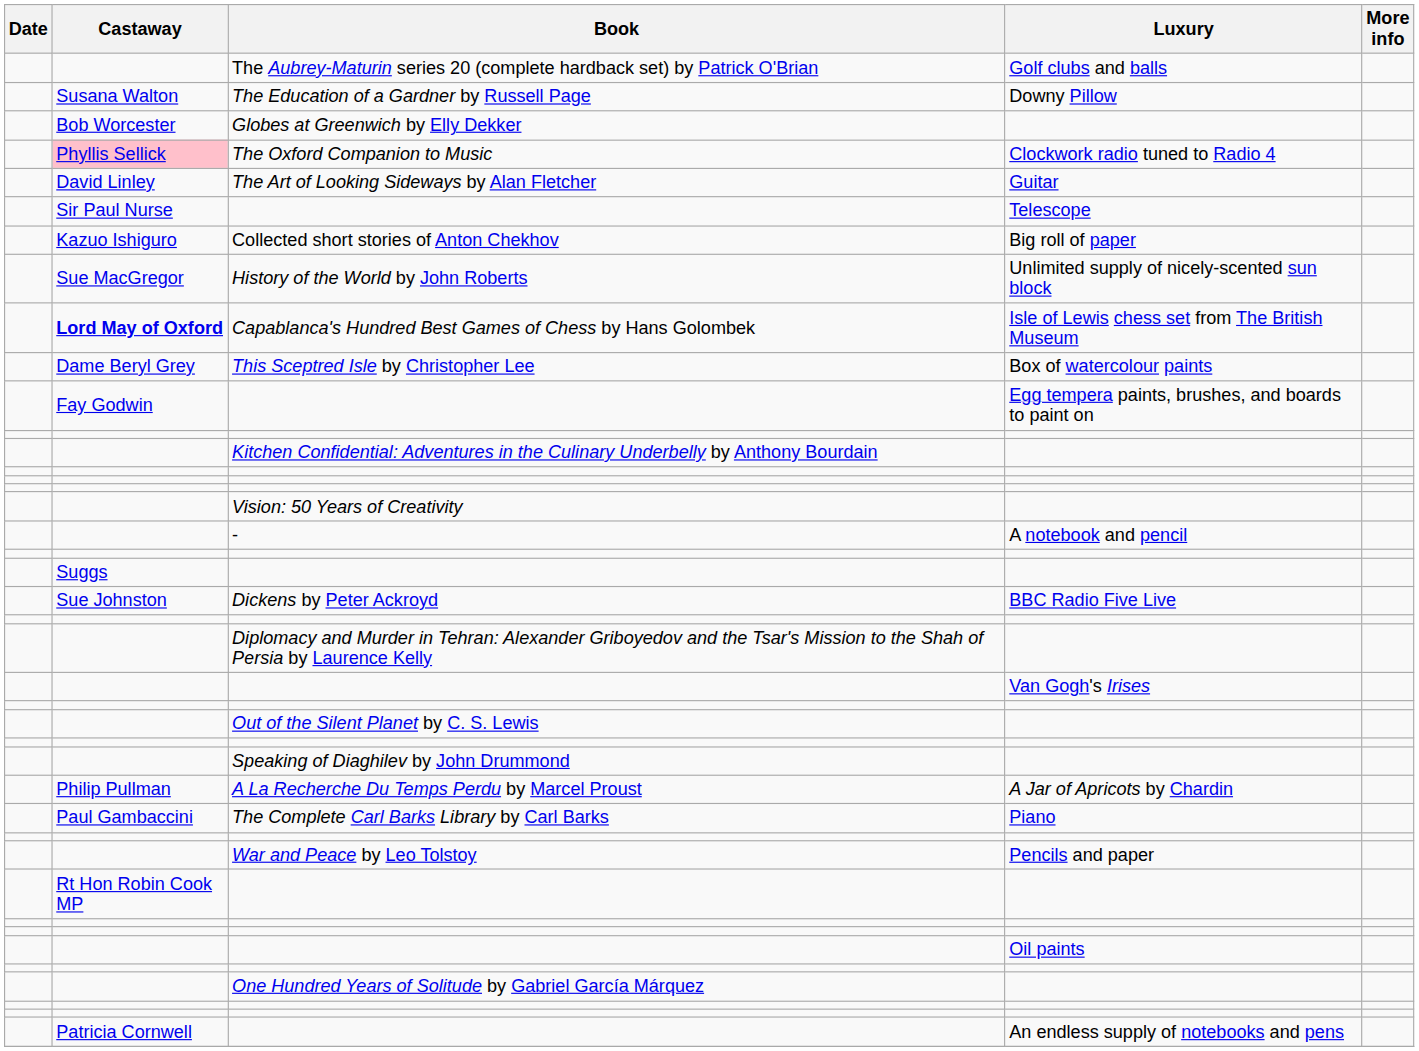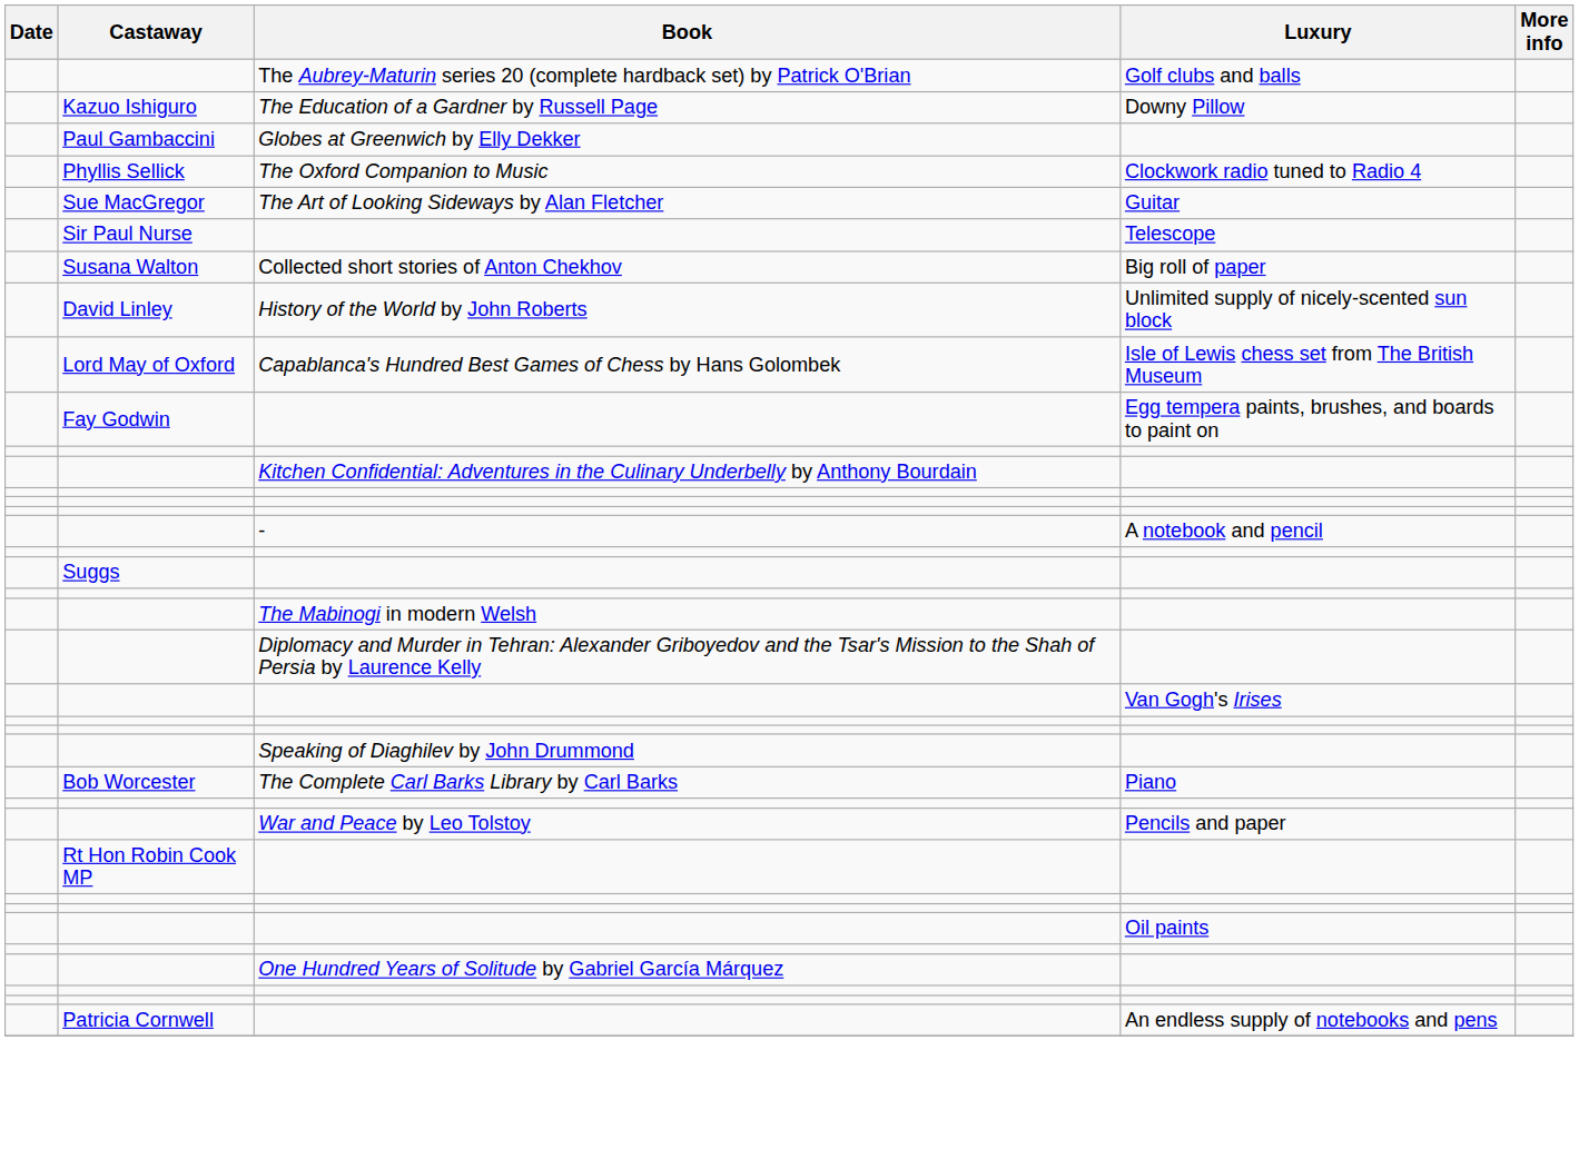 <table class="wikitable sortable">
 <tr>
 <th>Date</th>
 <th>Castaway</th>
 <th>Book</th>
 <th>Luxury</th>
 <th class="unsortable">More<br>info</th>
 </tr>
 <tr>
 <td></td>
 <td></td>
 <td>The <em><a href='#'>Aubrey-Maturin</a></em> series 20 (complete hardback set) by <a href='#'>Patrick O'Brian</a></td>
 <td><a href='#'>Golf clubs</a> and <a href='#'>balls</a></td>
 <td></td>
 </tr>
 <tr>
 <td></td>
-<td><a href='#'>Susana Walton</a></td>
+<td><a href='#'>Kazuo Ishiguro</a></td>
 <td><em>The Education of a Gardner</em> by <a href='#'>Russell Page</a></td>
 <td>Downy <a href='#'>Pillow</a></td>
 <td></td>
 </tr>
 <tr>
 <td></td>
-<td><a href='#'>Bob Worcester</a></td>
+<td><a href='#'>Paul Gambaccini</a></td>
 <td><em>Globes at Greenwich</em> by <a href='#'>Elly Dekker</a></td>
 <td></td>
 <td></td>
 </tr>
 <tr>
 <td></td>
-<td style="background: pink;"><a href='#'>Phyllis Sellick</a></td>
+<td><a href='#'>Phyllis Sellick</a></td>
 <td><em>The Oxford Companion to Music</em></td>
 <td><a href='#'>Clockwork radio</a> tuned to <a href='#'>Radio 4</a></td>
 <td></td>
 </tr>
 <tr>
 <td></td>
-<td><a href='#'>David Linley</a></td>
+<td><a href='#'>Sue MacGregor</a></td>
 <td><em>The Art of Looking Sideways</em> by <a href='#'>Alan Fletcher</a></td>
 <td><a href='#'>Guitar</a></td>
 <td></td>
 </tr>
 <tr>
 <td></td>
 <td><a href='#'>Sir Paul Nurse</a></td>
 <td></td>
 <td><a href='#'>Telescope</a></td>
 <td></td>
 </tr>
 <tr>
 <td></td>
-<td><a href='#'>Kazuo Ishiguro</a></td>
+<td><a href='#'>Susana Walton</a></td>
 <td>Collected short stories of <a href='#'>Anton Chekhov</a></td>
 <td>Big roll of <a href='#'>paper</a></td>
 <td></td>
 </tr>
 <tr>
 <td></td>
-<td><a href='#'>Sue MacGregor</a></td>
+<td><a href='#'>David Linley</a></td>
 <td><em>History of the World</em> by <a href='#'>John Roberts</a></td>
 <td>Unlimited supply of nicely-scented <a href='#'>sun block</a></td>
 <td></td>
 </tr>
 <tr>
 <td></td>
-<td><strong><a href='#'>Lord May of Oxford</a></strong></td>
+<td><a href='#'>Lord May of Oxford</a></td>
 <td><em>Capablanca's Hundred Best Games of Chess</em> by Hans Golombek</td>
 <td><a href='#'>Isle of Lewis</a> <a href='#'>chess set</a> from <a href='#'>The British Museum</a></td>
-<td></td>
-</tr>
-<tr>
-<td></td>
-<td><a href='#'>Dame Beryl Grey</a></td>
-<td><em><a href='#'>This Sceptred Isle</a></em> by <a href='#'>Christopher Lee</a></td>
-<td>Box of <a href='#'>watercolour</a> <a href='#'>paints</a></td>
 <td></td>
 </tr>
 <tr>
 <td></td>
 <td><a href='#'>Fay Godwin</a></td>
 <td></td>
 <td><a href='#'>Egg tempera</a> paints, brushes, and boards to paint on</td>
 <td></td>
 </tr>
 <tr>
 <td></td>
 <td></td>
 <td></td>
 <td></td>
 <td></td>
 </tr>
 <tr>
 <td></td>
 <td></td>
 <td><em><a href='#'>Kitchen Confidential: Adventures in the Culinary Underbelly</a></em> by <a href='#'>Anthony Bourdain</a></td>
 <td></td>
 <td></td>
 </tr>
 <tr>
 <td></td>
 <td></td>
 <td></td>
 <td></td>
 <td></td>
 </tr>
 <tr>
 <td></td>
 <td></td>
 <td></td>
 <td></td>
 <td></td>
 </tr>
 <tr>
 <td></td>
 <td></td>
 <td></td>
 <td></td>
 <td></td>
 </tr>
 <tr>
 <td></td>
 <td></td>
-<td><em>Vision: 50 Years of Creativity</em></td>
-<td></td>
-<td></td>
-</tr>
-<tr>
-<td></td>
-<td></td>
 <td>-</td>
 <td>A <a href='#'>notebook</a> and <a href='#'>pencil</a></td>
 <td></td>
 </tr>
 <tr>
 <td></td>
 <td></td>
 <td></td>
 <td></td>
 <td></td>
 </tr>
 <tr>
 <td></td>
 <td><a href='#'>Suggs</a></td>
 <td></td>
 <td></td>
 <td></td>
 </tr>
 <tr>
 <td></td>
-<td><a href='#'>Sue Johnston</a></td>
-<td><em>Dickens</em> by <a href='#'>Peter Ackroyd</a></td>
-<td><a href='#'>BBC Radio Five Live</a></td>
+<td></td>
+<td></td>
+<td></td>
 <td></td>
 </tr>
 <tr>
 <td></td>
 <td></td>
-<td></td>
+<td><em><a href='#'>The Mabinogi</a></em> in modern <a href='#'>Welsh</a></td>
 <td></td>
 <td></td>
 </tr>
 <tr>
 <td></td>
 <td></td>
 <td><em>Diplomacy and Murder in Tehran: Alexander Griboyedov and the Tsar's Mission to the Shah of Persia</em> by <a href='#'>Laurence Kelly</a></td>
 <td></td>
 <td></td>
 </tr>
 <tr>
 <td></td>
 <td></td>
 <td></td>
 <td><a href='#'>Van Gogh</a>'s <em><a href='#'>Irises</a></em></td>
 <td></td>
 </tr>
 <tr>
 <td></td>
 <td></td>
 <td></td>
 <td></td>
 <td></td>
 </tr>
 <tr>
 <td></td>
 <td></td>
-<td><em><a href='#'>Out of the Silent Planet</a></em> by <a href='#'>C. S. Lewis</a></td>
-<td></td>
-<td></td>
-</tr>
-<tr>
-<td></td>
-<td></td>
 <td></td>
 <td></td>
 <td></td>
 </tr>
 <tr>
 <td></td>
 <td></td>
 <td><em>Speaking of Diaghilev</em> by <a href='#'>John Drummond</a></td>
 <td></td>
 <td></td>
 </tr>
 <tr>
 <td></td>
-<td><a href='#'>Philip Pullman</a></td>
-<td><em><a href='#'>A La Recherche Du Temps Perdu</a></em> by <a href='#'>Marcel Proust</a></td>
-<td><em>A Jar of Apricots</em> by <a href='#'>Chardin</a></td>
-<td><br></td>
-</tr>
-<tr>
-<td></td>
-<td><a href='#'>Paul Gambaccini</a></td>
+<td><a href='#'>Bob Worcester</a></td>
 <td><em>The Complete <a href='#'>Carl Barks</a> Library</em> by <a href='#'>Carl Barks</a></td>
 <td><a href='#'>Piano</a></td>
 <td></td>
 </tr>
 <tr>
 <td></td>
 <td></td>
 <td></td>
 <td></td>
 <td></td>
 </tr>
 <tr>
 <td></td>
 <td></td>
 <td><em><a href='#'>War and Peace</a></em> by <a href='#'>Leo Tolstoy</a></td>
 <td><a href='#'>Pencils</a> and paper</td>
 <td></td>
 </tr>
 <tr>
 <td></td>
 <td><a href='#'>Rt Hon Robin Cook MP</a></td>
 <td></td>
 <td></td>
 <td></td>
 </tr>
 <tr>
 <td></td>
 <td></td>
 <td></td>
 <td></td>
 <td></td>
 </tr>
 <tr>
 <td></td>
 <td></td>
 <td></td>
 <td></td>
 <td></td>
 </tr>
 <tr>
 <td></td>
 <td></td>
 <td></td>
 <td><a href='#'>Oil paints</a></td>
 <td></td>
 </tr>
 <tr>
 <td></td>
 <td></td>
 <td></td>
 <td></td>
 <td></td>
 </tr>
 <tr>
 <td></td>
 <td></td>
 <td><em><a href='#'>One Hundred Years of Solitude</a></em> by <a href='#'>Gabriel García Márquez</a></td>
 <td></td>
 <td></td>
 </tr>
 <tr>
 <td></td>
 <td></td>
 <td></td>
 <td></td>
 <td></td>
 </tr>
 <tr>
 <td></td>
 <td></td>
 <td></td>
 <td></td>
 <td></td>
 </tr>
 <tr>
 <td></td>
 <td><a href='#'>Patricia Cornwell</a></td>
 <td></td>
 <td>An endless supply of <a href='#'>notebooks</a> and <a href='#'>pens</a></td>
 <td></td>
 </tr>
 <tr>
 </tr>
 </table>
